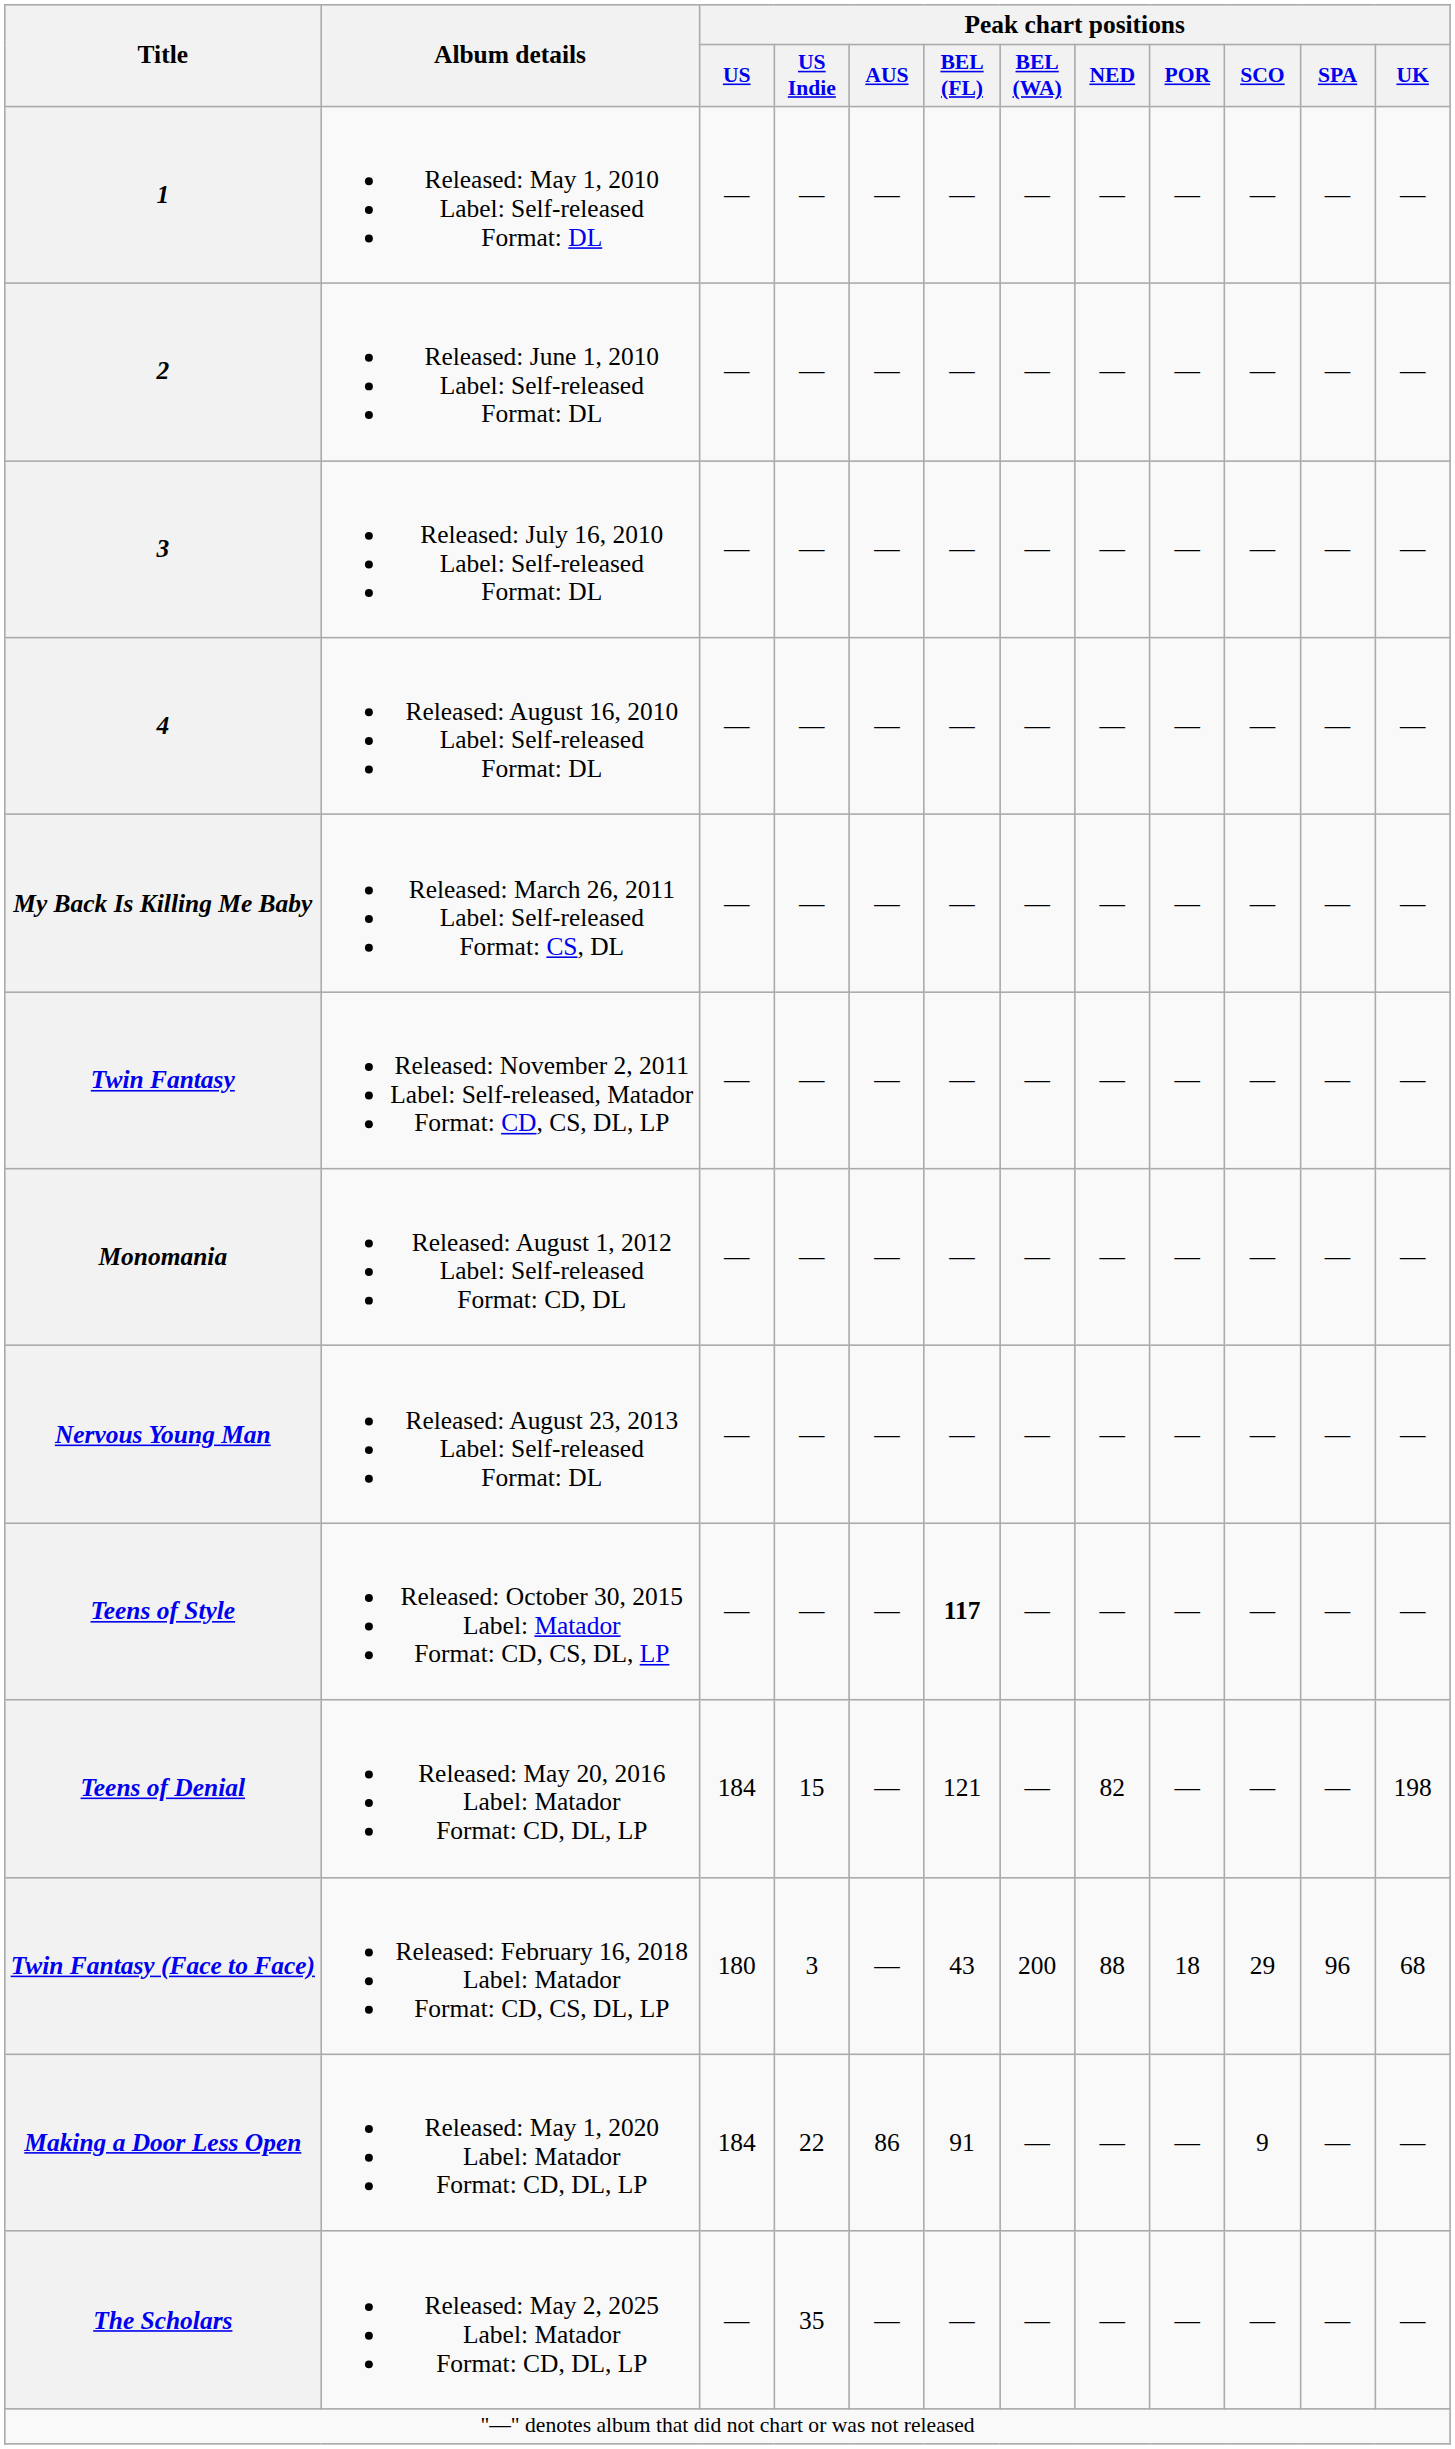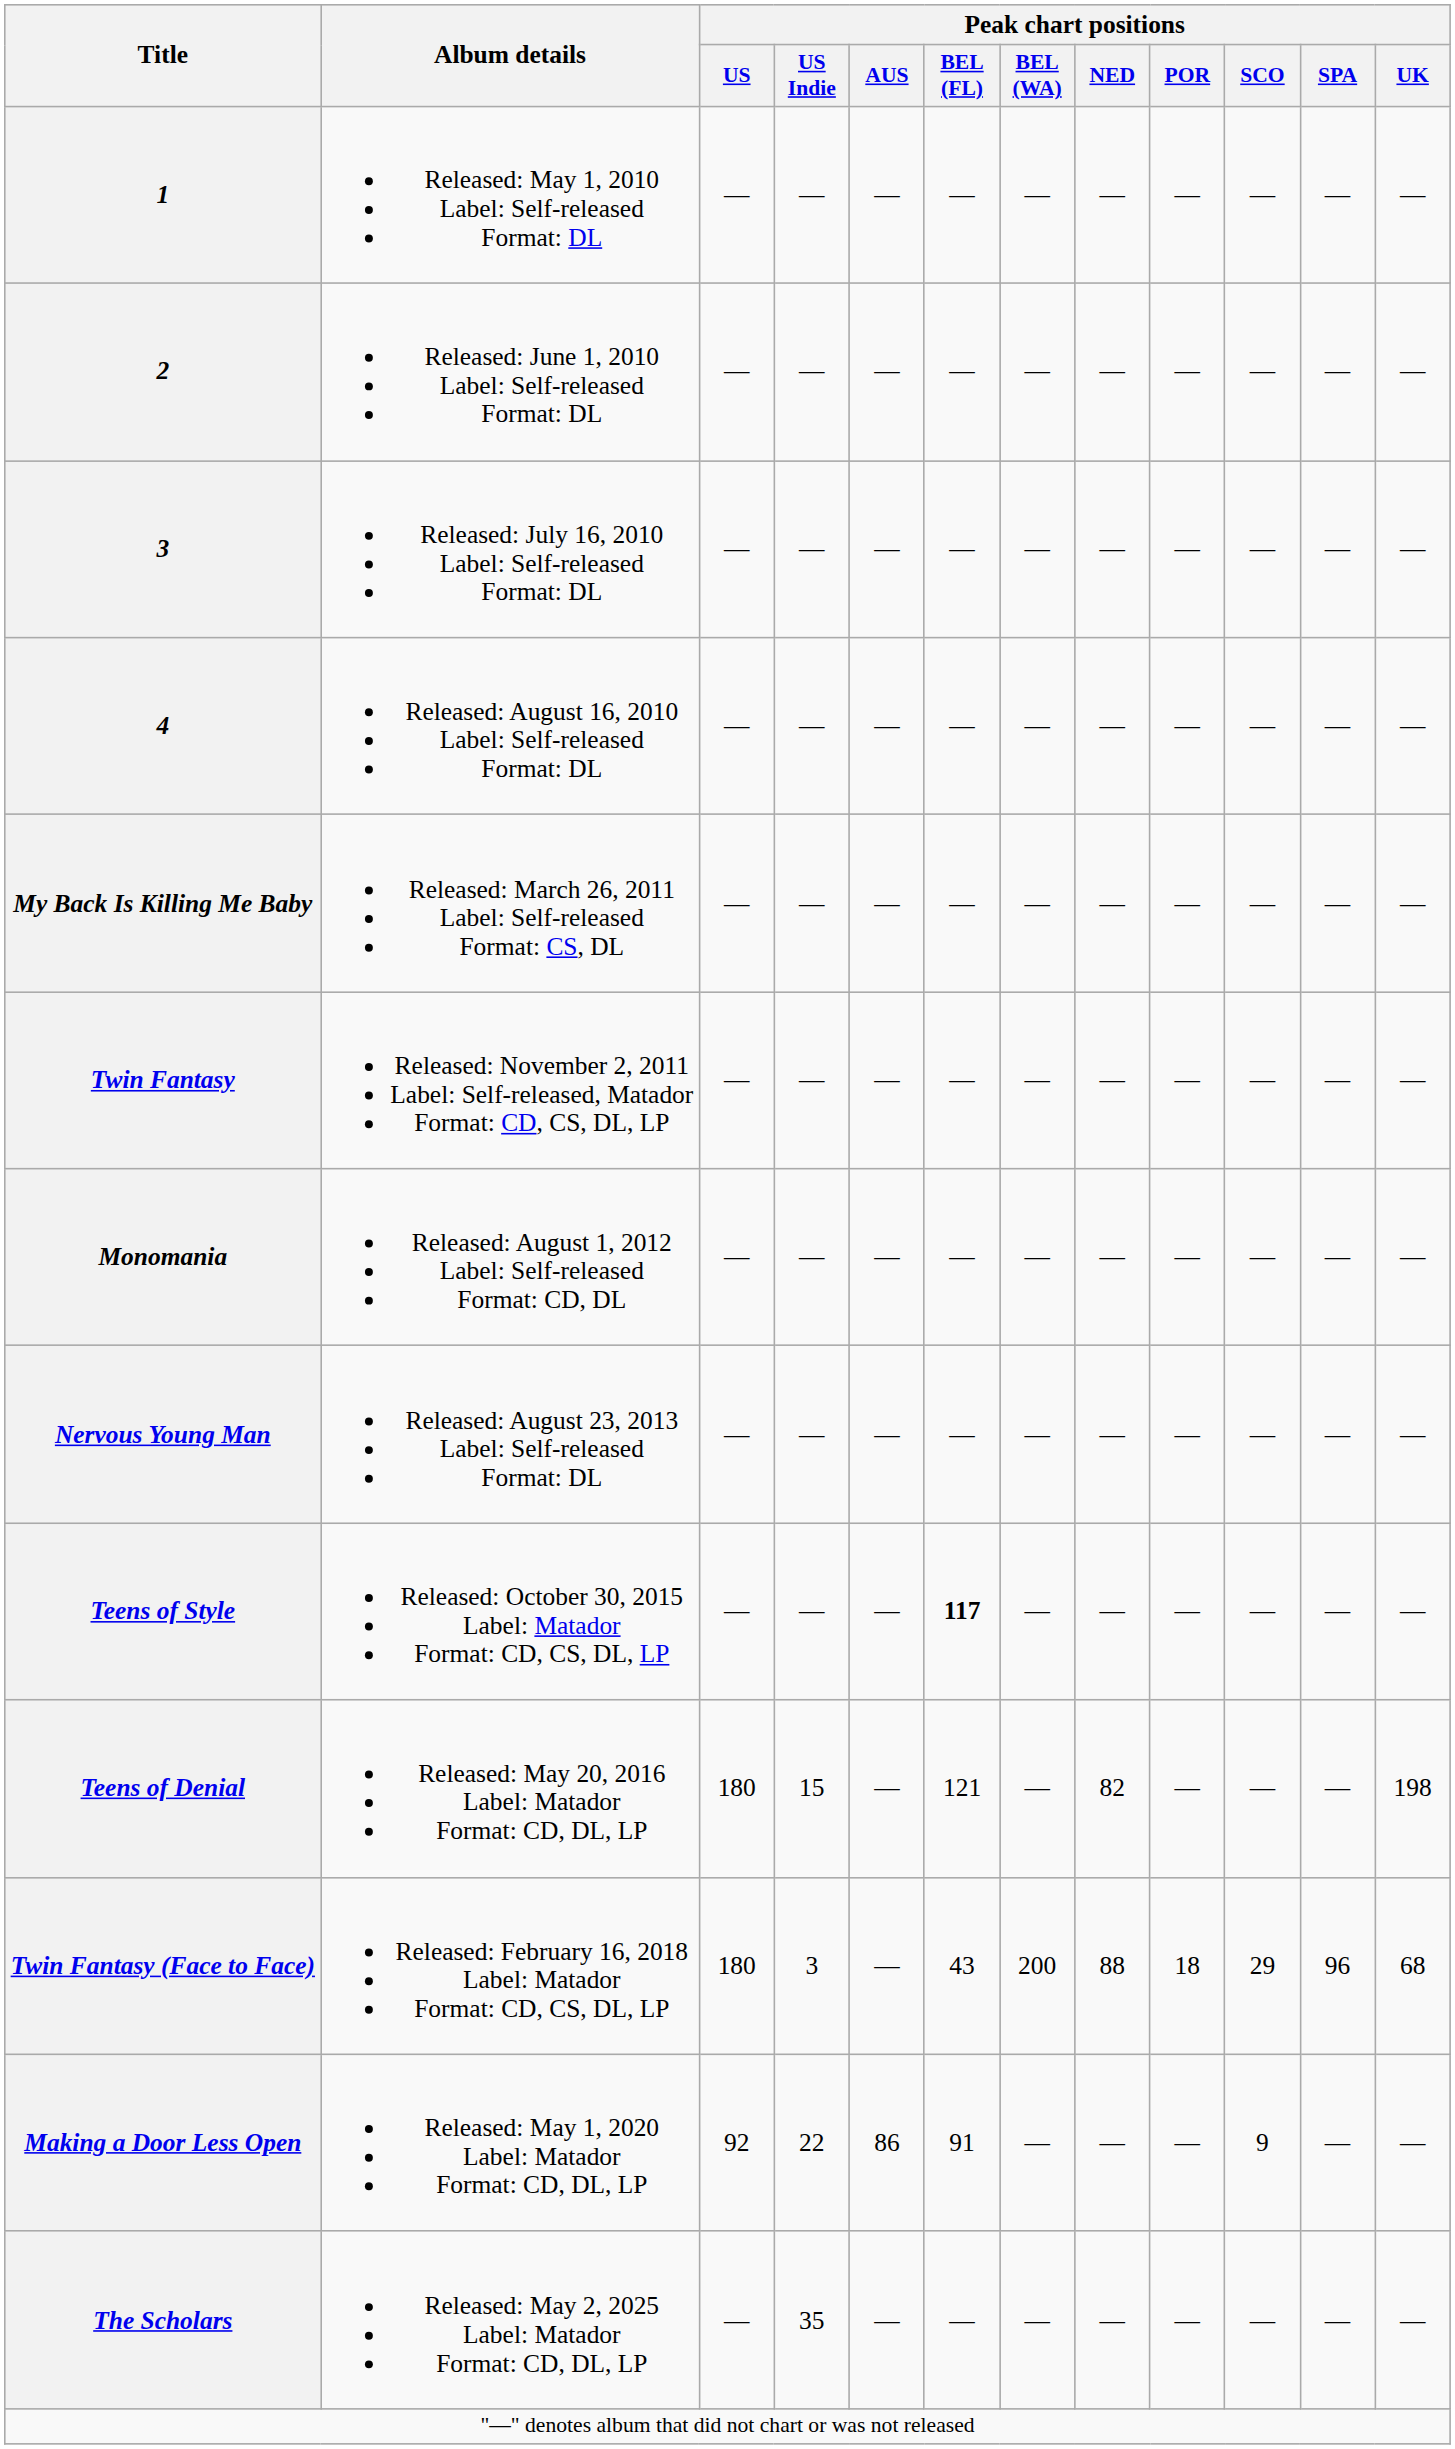 <table class="wikitable plainrowheaders" style="text-align:center;">
 <tr>
 <th scope="col" rowspan="2">Title</th>
 <th scope="col" rowspan="2">Album details</th>
 <th scope="col" colspan="10">Peak chart positions</th>
 </tr>
 <tr>
 <th scope="col" style="width:3em;font-size:85%;"><a href='#'>US</a><br></th>
 <th scope="col" style="width:3em;font-size:85%;"><a href='#'>US<br>Indie</a><br></th>
 <th scope="col" style="width:3em;font-size:85%;"><a href='#'>AUS</a><br></th>
 <th scope="col" style="width:3em;font-size:85%;"><a href='#'>BEL<br>(FL)</a><br></th>
 <th scope="col" style="width:3em;font-size:85%;"><a href='#'>BEL<br>(WA)</a><br></th>
 <th scope="col" style="width:3em;font-size:85%;"><a href='#'>NED</a><br></th>
 <th scope="col" style="width:3em;font-size:85%;"><a href='#'>POR</a><br></th>
 <th scope="col" style="width:3em;font-size:85%;"><a href='#'>SCO</a><br></th>
 <th scope="col" style="width:3em;font-size:85%;"><a href='#'>SPA</a><br></th>
 <th scope="col" style="width:3em;font-size:85%;"><a href='#'>UK</a><br></th>
 </tr>
 <tr>
 <th scope="row"><em>1</em></th>
 <td><br><ul><li>Released: May 1, 2010</li><li>Label: Self-released</li><li>Format: <a href='#'>DL</a></li></ul></td>
 <td>—</td>
 <td>—</td>
 <td>—</td>
 <td>—</td>
 <td>—</td>
 <td>—</td>
 <td>—</td>
 <td>—</td>
 <td>—</td>
 <td>—</td>
 </tr>
 <tr>
 <th scope="row"><em>2</em></th>
 <td><br><ul><li>Released: June 1, 2010</li><li>Label: Self-released</li><li>Format: DL</li></ul></td>
 <td>—</td>
 <td>—</td>
 <td>—</td>
 <td>—</td>
 <td>—</td>
 <td>—</td>
 <td>—</td>
 <td>—</td>
 <td>—</td>
 <td>—</td>
 </tr>
 <tr>
 <th scope="row"><em>3</em></th>
 <td><br><ul><li>Released: July 16, 2010</li><li>Label: Self-released</li><li>Format: DL</li></ul></td>
 <td>—</td>
 <td>—</td>
 <td>—</td>
 <td>—</td>
 <td>—</td>
 <td>—</td>
 <td>—</td>
 <td>—</td>
 <td>—</td>
 <td>—</td>
 </tr>
 <tr>
 <th scope="row"><em>4</em></th>
 <td><br><ul><li>Released: August 16, 2010</li><li>Label: Self-released</li><li>Format: DL</li></ul></td>
 <td>—</td>
 <td>—</td>
 <td>—</td>
 <td>—</td>
 <td>—</td>
 <td>—</td>
 <td>—</td>
 <td>—</td>
 <td>—</td>
 <td>—</td>
 </tr>
 <tr>
 <th scope="row"><em>My Back Is Killing Me Baby</em></th>
 <td><br><ul><li>Released: March 26, 2011</li><li>Label: Self-released</li><li>Format: <a href='#'>CS</a>, DL</li></ul></td>
 <td>—</td>
 <td>—</td>
 <td>—</td>
 <td>—</td>
 <td>—</td>
 <td>—</td>
 <td>—</td>
 <td>—</td>
 <td>—</td>
 <td>—</td>
 </tr>
 <tr>
 <th scope="row"><em><a href='#'>Twin Fantasy</a></em></th>
 <td><br><ul><li>Released: November 2, 2011</li><li>Label: Self-released, Matador </li><li>Format: <a href='#'>CD</a>, CS, DL, LP</li></ul></td>
 <td>—</td>
 <td>—</td>
 <td>—</td>
 <td>—</td>
 <td>—</td>
 <td>—</td>
 <td>—</td>
 <td>—</td>
 <td>—</td>
 <td>—</td>
 </tr>
 <tr>
 <th scope="row"><em>Monomania</em></th>
 <td><br><ul><li>Released: August 1, 2012</li><li>Label: Self-released</li><li>Format: CD, DL</li></ul></td>
 <td>—</td>
 <td>—</td>
 <td>—</td>
 <td>—</td>
 <td>—</td>
 <td>—</td>
 <td>—</td>
 <td>—</td>
 <td>—</td>
 <td>—</td>
 </tr>
 <tr>
 <th scope="row"><a href='#'><em>Nervous Young Man</em></a></th>
 <td><br><ul><li>Released: August 23, 2013</li><li>Label: Self-released</li><li>Format: DL</li></ul></td>
 <td>—</td>
 <td>—</td>
 <td>—</td>
 <td>—</td>
 <td>—</td>
 <td>—</td>
 <td>—</td>
 <td>—</td>
 <td>—</td>
 <td>—</td>
 </tr>
 <tr>
 <th scope="row"><em><a href='#'>Teens of Style</a></em></th>
 <td><br><ul><li>Released: October 30, 2015</li><li>Label: <a href='#'>Matador</a> </li><li>Format: CD, CS, DL, <a href='#'>LP</a></li></ul></td>
 <td>—</td>
 <td>—</td>
 <td>—</td>
 <td><strong>117</strong></td>
 <td>—</td>
 <td>—</td>
 <td>—</td>
 <td>—</td>
 <td>—</td>
 <td>—</td>
 </tr>
 <tr>
 <th scope="row"><em><a href='#'>Teens of Denial</a></em></th>
 <td><br><ul><li>Released: May 20, 2016</li><li>Label: Matador </li><li>Format: CD, DL, LP</li></ul></td>
-<td>184</td>
+<td>180</td>
 <td>15</td>
 <td>—</td>
 <td>121</td>
 <td>—</td>
 <td>82</td>
 <td>—</td>
 <td>—</td>
 <td>—</td>
 <td>198</td>
 </tr>
 <tr>
 <th scope="row"><em><a href='#'>Twin Fantasy (Face to Face)</a></em></th>
 <td><br><ul><li>Released: February 16, 2018</li><li>Label: Matador </li><li>Format: CD, CS, DL, LP</li></ul></td>
 <td>180</td>
 <td>3</td>
 <td>—</td>
 <td>43</td>
 <td>200</td>
 <td>88</td>
 <td>18</td>
 <td>29</td>
 <td>96</td>
 <td>68</td>
 </tr>
 <tr>
 <th scope="row"><em><a href='#'>Making a Door Less Open</a></em></th>
 <td><br><ul><li>Released: May 1, 2020</li><li>Label: Matador </li><li>Format: CD, DL, LP</li></ul></td>
-<td>184</td>
+<td>92</td>
 <td>22</td>
 <td>86</td>
 <td>91</td>
 <td>—</td>
 <td>—</td>
 <td>—</td>
 <td>9</td>
 <td>—</td>
 <td>—</td>
 </tr>
 <tr>
 <th scope="row"><em><a href='#'>The Scholars</a></em></th>
 <td><br><ul><li>Released: May 2, 2025</li><li>Label: Matador </li><li>Format: CD, DL, LP</li></ul></td>
 <td>—</td>
 <td>35</td>
 <td>—</td>
 <td>—</td>
 <td>—</td>
 <td>—</td>
 <td>—</td>
 <td>—</td>
 <td>—</td>
 <td>—</td>
 </tr>
 <tr>
 <td colspan="17" style="text-align:center; font-size:85%;">"—" denotes album that did not chart or was not released</td>
 </tr>
 </table>
